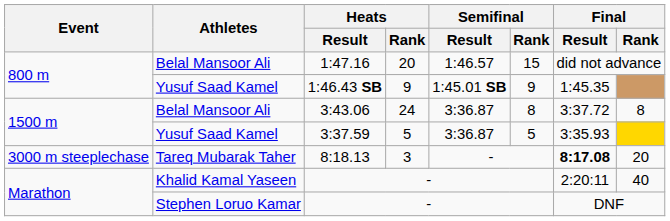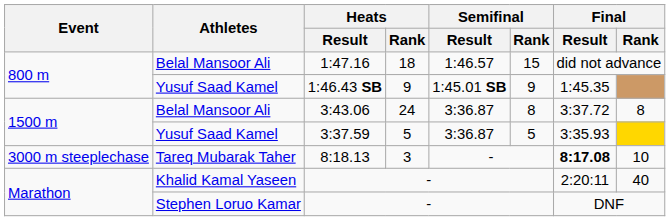 <table class="wikitable" border="1" style="font-size:90%">
 <tr>
 <th rowspan="2">Event</th>
 <th rowspan="2">Athletes</th>
 <th colspan="2">Heats</th>
 <th colspan="2">Semifinal</th>
 <th colspan="2">Final</th>
 </tr>
 <tr>
 <th>Result</th>
 <th>Rank</th>
 <th>Result</th>
 <th>Rank</th>
 <th>Result</th>
 <th>Rank</th>
 </tr>
 <tr>
 <td rowspan="2"><a href='#'>800 m</a></td>
 <td><a href='#'>Belal Mansoor Ali</a></td>
 <td align=center>1:47.16</td>
-<td align=center>20</td>
+<td align=center>18</td>
 <td align=center>1:46.57</td>
 <td align=center>15</td>
 <td align=center colspan=2>did not advance</td>
 </tr>
 <tr>
 <td><a href='#'>Yusuf Saad Kamel</a></td>
 <td align=center>1:46.43 <strong>SB</strong></td>
 <td align=center>9</td>
 <td align=center>1:45.01 <strong>SB</strong></td>
 <td align=center>9</td>
 <td align=center>1:45.35</td>
 <td align="center" bgcolor=CC9966></td>
 </tr>
 <tr>
 <td rowspan="2"><a href='#'>1500 m</a></td>
 <td><a href='#'>Belal Mansoor Ali</a></td>
 <td align=center>3:43.06</td>
 <td align=center>24</td>
 <td align=center>3:36.87</td>
 <td align=center>8</td>
 <td align=center>3:37.72</td>
 <td align=center>8</td>
 </tr>
 <tr>
 <td><a href='#'>Yusuf Saad Kamel</a></td>
 <td align=center>3:37.59</td>
 <td align=center>5</td>
 <td align=center>3:36.87</td>
 <td align=center>5</td>
 <td align=center>3:35.93</td>
 <td align="center" bgcolor=gold></td>
 </tr>
 <tr>
 <td><a href='#'>3000 m steeplechase</a></td>
 <td><a href='#'>Tareq Mubarak Taher</a></td>
 <td align=center>8:18.13</td>
 <td align=center>3</td>
 <td align=center colspan=2>-</td>
 <td align=center><strong>8:17.08</strong></td>
-<td align=center>20</td>
+<td align=center>10</td>
 </tr>
 <tr>
 <td rowspan="2"><a href='#'>Marathon</a></td>
 <td><a href='#'>Khalid Kamal Yaseen</a></td>
 <td align=center colspan=4>-</td>
 <td align=center>2:20:11</td>
 <td align=center>40</td>
 </tr>
 <tr>
 <td><a href='#'>Stephen Loruo Kamar</a></td>
 <td align=center colspan=4>-</td>
 <td align=center colspan=2>DNF</td>
 </tr>
 </table>
